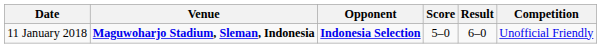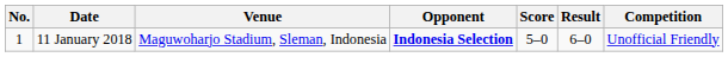 <table class="wikitable sortable">
 <tr>
+<th scope="col">No.</th>
 <th scope="col">Date</th>
 <th scope="col">Venue</th>
 <th scope="col">Opponent</th>
 <th scope="col">Score</th>
 <th scope="col">Result</th>
 <th scope="col">Competition</th>
 </tr>
 <tr>
+<td align="center">1</td>
 <td>11 January 2018</td>
-<td><strong><a href='#'>Maguwoharjo Stadium</a>, <a href='#'>Sleman</a>, Indonesia</strong></td>
+<td><a href='#'>Maguwoharjo Stadium</a>, <a href='#'>Sleman</a>, Indonesia</td>
 <td><strong><a href='#'>Indonesia Selection</a> </strong></td>
 <td align="center">5–0</td>
 <td align="center">6–0</td>
 <td><a href='#'>Unofficial Friendly</a></td>
 </tr>
 </table>
